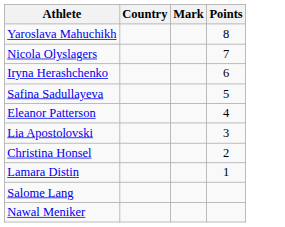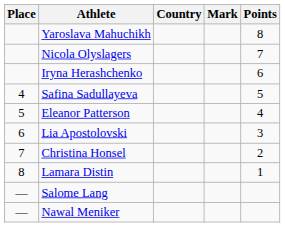 <table class="wikitable mw-datatable sortable">
 <tr>
+<th>Place</th>
 <th>Athlete</th>
 <th>Country</th>
 <th>Mark</th>
 <th>Points</th>
 </tr>
 <tr>
+<td align=center></td>
 <td><a href='#'>Yaroslava Mahuchikh</a></td>
 <td></td>
 <td></td>
 <td align=center>8</td>
 </tr>
 <tr>
+<td align=center></td>
 <td><a href='#'>Nicola Olyslagers</a></td>
 <td></td>
 <td></td>
 <td align=center>7</td>
 </tr>
 <tr>
+<td align=center></td>
 <td><a href='#'>Iryna Herashchenko</a></td>
 <td></td>
 <td></td>
 <td align=center>6</td>
 </tr>
 <tr>
+<td align=center>4</td>
 <td><a href='#'>Safina Sadullayeva</a></td>
 <td></td>
 <td></td>
 <td align=center>5</td>
 </tr>
 <tr>
+<td align=center>5</td>
 <td><a href='#'>Eleanor Patterson</a></td>
 <td></td>
 <td></td>
 <td align=center>4</td>
 </tr>
 <tr>
+<td align=center>6</td>
 <td><a href='#'>Lia Apostolovski</a></td>
 <td></td>
 <td></td>
 <td align=center>3</td>
 </tr>
 <tr>
+<td align=center>7</td>
 <td><a href='#'>Christina Honsel</a></td>
 <td></td>
 <td></td>
 <td align=center>2</td>
 </tr>
 <tr>
+<td align=center>8</td>
 <td><a href='#'>Lamara Distin</a></td>
 <td></td>
 <td></td>
 <td align=center>1</td>
 </tr>
 <tr>
+<td align=center>—</td>
 <td><a href='#'>Salome Lang</a></td>
 <td></td>
 <td></td>
 <td align=center></td>
 </tr>
 <tr>
+<td align=center>—</td>
 <td><a href='#'>Nawal Meniker</a></td>
 <td></td>
 <td></td>
 <td align=center></td>
 </tr>
 </table>
